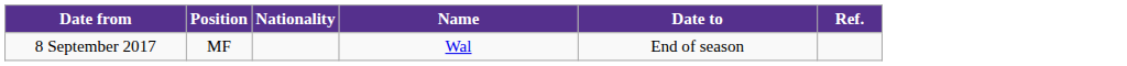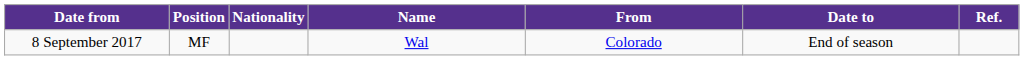 <table class="wikitable"  style="text-align:center; font-size:90%; ">
 <tr>
 <th style="background:#55308D; color:white; width:150px;">Date from</th>
 <th style="background:#55308D; color:white; width:50px;">Position</th>
 <th style="background:#55308D; color:white; width:50px;">Nationality</th>
 <th style="background:#55308D; color:white; width:200px;">Name</th>
+<th style="background:#55308D; color:white; width:200px;">From</th>
 <th style="background:#55308D; color:white; width:200px;">Date to</th>
 <th style="background:#55308D; color:white; width:50px;">Ref.</th>
 </tr>
 <tr>
 <td>8 September 2017</td>
 <td>MF</td>
 <td></td>
 <td><a href='#'>Wal</a></td>
+<td><a href='#'>Colorado</a></td>
 <td>End of season</td>
 <td></td>
 </tr>
 </table>
